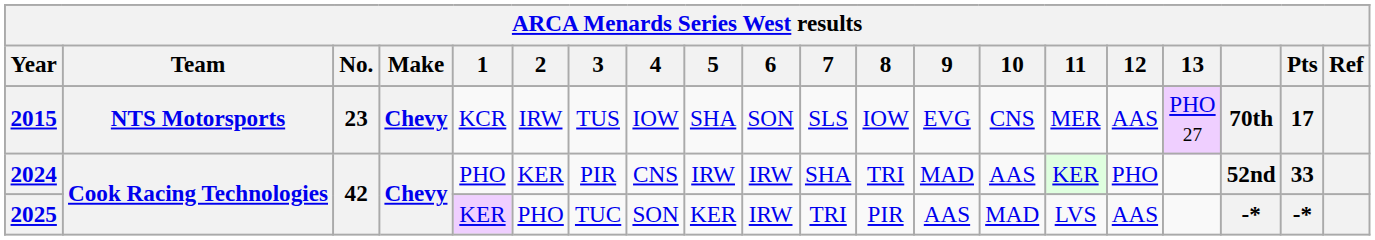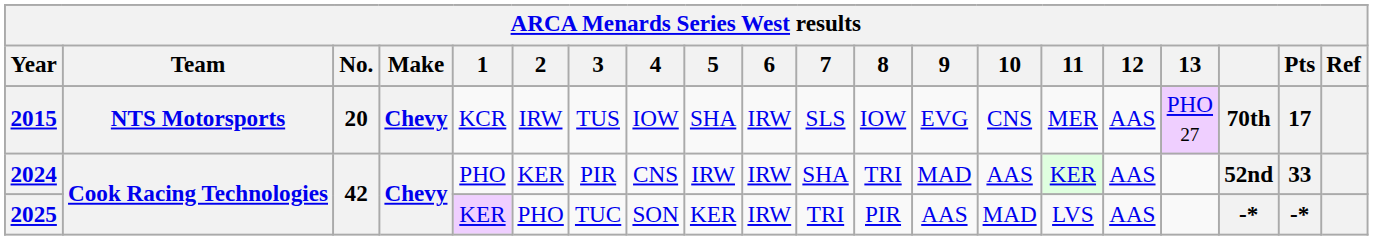 <table class="wikitable" style="text-align:center; font-size:75%">
 <tr>
 <th colspan=20><a href='#'>ARCA Menards Series West</a> results</th>
 </tr>
 <tr>
 <th>Year</th>
 <th>Team</th>
 <th>No.</th>
 <th>Make</th>
 <th>1</th>
 <th>2</th>
 <th>3</th>
 <th>4</th>
 <th>5</th>
 <th>6</th>
 <th>7</th>
 <th>8</th>
 <th>9</th>
 <th>10</th>
 <th>11</th>
 <th>12</th>
 <th>13</th>
 <th></th>
 <th>Pts</th>
 <th>Ref</th>
 </tr>
 <tr>
 <th><a href='#'>2015</a></th>
 <th><a href='#'>NTS Motorsports</a></th>
-<th>23</th>
+<th>20</th>
 <th><a href='#'>Chevy</a></th>
 <td><a href='#'>KCR</a></td>
 <td><a href='#'>IRW</a></td>
 <td><a href='#'>TUS</a></td>
 <td><a href='#'>IOW</a></td>
 <td><a href='#'>SHA</a></td>
-<td><a href='#'>SON</a></td>
+<td><a href='#'>IRW</a></td>
 <td><a href='#'>SLS</a></td>
 <td><a href='#'>IOW</a></td>
 <td><a href='#'>EVG</a></td>
 <td><a href='#'>CNS</a></td>
 <td><a href='#'>MER</a></td>
 <td><a href='#'>AAS</a></td>
 <td style="background:#EFCFFF;"><a href='#'>PHO</a><br><small>27</small></td>
 <th>70th</th>
 <th>17</th>
 <th></th>
 </tr>
 <tr>
 <th><a href='#'>2024</a></th>
 <th rowspan=2><a href='#'>Cook Racing Technologies</a></th>
 <th rowspan=2>42</th>
 <th rowspan=2><a href='#'>Chevy</a></th>
 <td><a href='#'>PHO</a></td>
 <td><a href='#'>KER</a></td>
 <td><a href='#'>PIR</a></td>
 <td><a href='#'>CNS</a></td>
 <td><a href='#'>IRW</a></td>
 <td><a href='#'>IRW</a></td>
 <td><a href='#'>SHA</a></td>
 <td><a href='#'>TRI</a></td>
 <td><a href='#'>MAD</a></td>
 <td><a href='#'>AAS</a></td>
 <td style="background:#DFFFDF;"><a href='#'>KER</a><br></td>
-<td><a href='#'>PHO</a></td>
+<td><a href='#'>AAS</a></td>
 <td></td>
 <th>52nd</th>
 <th>33</th>
 <th></th>
 </tr>
 <tr>
 <th><a href='#'>2025</a></th>
 <td style="background:#EFCFFF;"><a href='#'>KER</a><br></td>
 <td><a href='#'>PHO</a></td>
 <td><a href='#'>TUC</a></td>
 <td><a href='#'>SON</a></td>
 <td><a href='#'>KER</a></td>
 <td><a href='#'>IRW</a></td>
 <td><a href='#'>TRI</a></td>
 <td><a href='#'>PIR</a></td>
 <td><a href='#'>AAS</a></td>
 <td><a href='#'>MAD</a></td>
 <td><a href='#'>LVS</a></td>
 <td><a href='#'>AAS</a></td>
 <td></td>
 <th>-*</th>
 <th>-*</th>
 <th></th>
 </tr>
 </table>
